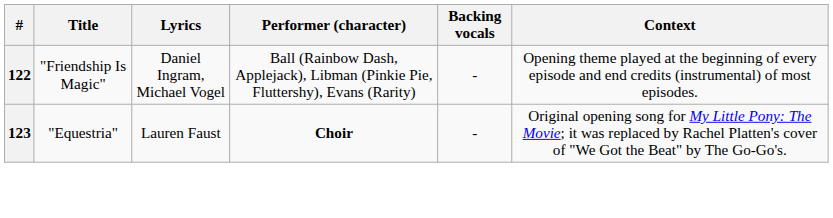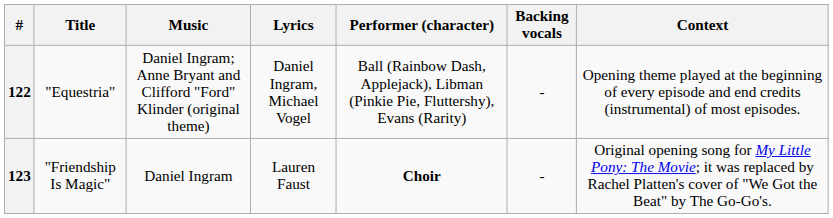 <table class="wikitable sortable" style="text-align: center">
 <tr>
 <th>#</th>
 <th><strong>Title</strong></th>
+<th>Music</th>
 <th>Lyrics</th>
 <th><strong>Performer (character)</strong></th>
 <th><strong>Backing vocals</strong></th>
 <th>Context</th>
 </tr>
 <tr>
 <th>122</th>
-<td>"Friendship Is Magic"</td>
+<td>"Equestria"</td>
+<td>Daniel Ingram;<br>Anne Bryant and Clifford "Ford" Klinder (original theme)</td>
 <td>Daniel Ingram, Michael Vogel</td>
 <td>Ball (Rainbow Dash, Applejack), Libman (Pinkie Pie, Fluttershy), Evans (Rarity)</td>
 <td>-</td>
 <td>Opening theme played at the beginning of every episode and end credits (instrumental) of most episodes.</td>
 </tr>
 <tr>
 <th>123</th>
-<td>"Equestria"</td>
+<td>"Friendship Is Magic"</td>
+<td>Daniel Ingram</td>
 <td>Lauren Faust</td>
 <td><strong>Choir</strong></td>
 <td>-</td>
 <td>Original opening song for <em><a href='#'>My Little Pony: The Movie</a></em>; it was replaced by Rachel Platten's cover of "We Got the Beat" by The Go-Go's.</td>
 </tr>
 </table>
